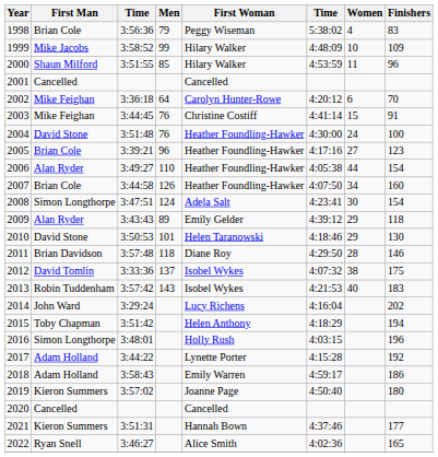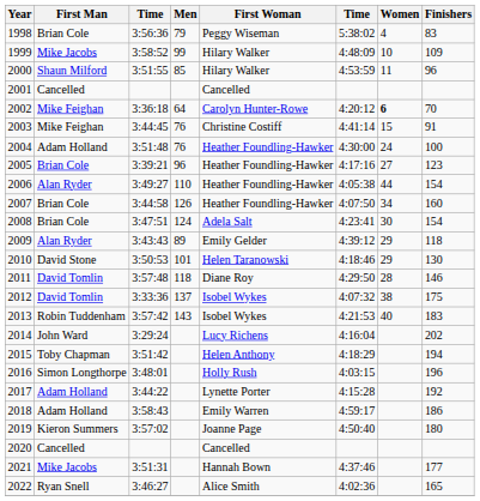 <table class="wikitable">
 <tr>
 <th>Year</th>
 <th>First Man</th>
 <th>Time</th>
 <th>Men</th>
 <th>First Woman</th>
 <th>Time</th>
 <th>Women</th>
 <th>Finishers</th>
 </tr>
 <tr>
 <td>1998</td>
 <td>Brian Cole</td>
 <td>3:56:36</td>
 <td>79</td>
 <td>Peggy Wiseman</td>
 <td>5:38:02</td>
 <td>4</td>
 <td>83</td>
 </tr>
 <tr>
 <td>1999</td>
 <td><a href='#'>Mike Jacobs</a></td>
 <td>3:58:52</td>
 <td>99</td>
 <td>Hilary Walker</td>
 <td>4:48:09</td>
 <td>10</td>
 <td>109</td>
 </tr>
 <tr>
 <td>2000</td>
 <td><a href='#'>Shaun Milford</a></td>
 <td>3:51:55</td>
 <td>85</td>
 <td>Hilary Walker</td>
 <td>4:53:59</td>
 <td>11</td>
 <td>96</td>
 </tr>
 <tr>
 <td>2001</td>
 <td>Cancelled</td>
 <td></td>
 <td></td>
 <td>Cancelled</td>
 <td></td>
 <td></td>
 <td></td>
 </tr>
 <tr>
 <td>2002</td>
 <td><a href='#'>Mike Feighan</a></td>
 <td>3:36:18</td>
 <td>64</td>
 <td><a href='#'>Carolyn Hunter-Rowe</a></td>
 <td>4:20:12</td>
-<td>6</td>
+<td><strong>6</strong></td>
 <td>70</td>
 </tr>
 <tr>
 <td>2003</td>
 <td>Mike Feighan</td>
 <td>3:44:45</td>
 <td>76</td>
 <td>Christine Costiff</td>
 <td>4:41:14</td>
 <td>15</td>
 <td>91</td>
 </tr>
 <tr>
 <td>2004</td>
-<td><a href='#'>David Stone</a></td>
+<td>Adam Holland</td>
 <td>3:51:48</td>
 <td>76</td>
 <td><a href='#'>Heather Foundling-Hawker</a></td>
 <td>4:30:00</td>
 <td>24</td>
 <td>100</td>
 </tr>
 <tr>
 <td>2005</td>
 <td><a href='#'>Brian Cole</a></td>
 <td>3:39:21</td>
 <td>96</td>
 <td>Heather Foundling-Hawker</td>
 <td>4:17:16</td>
 <td>27</td>
 <td>123</td>
 </tr>
 <tr>
 <td>2006</td>
 <td><a href='#'>Alan Ryder</a></td>
 <td>3:49:27</td>
 <td>110</td>
 <td>Heather Foundling-Hawker</td>
 <td>4:05:38</td>
 <td>44</td>
 <td>154</td>
 </tr>
 <tr>
 <td>2007</td>
 <td>Brian Cole</td>
 <td>3:44:58</td>
 <td>126</td>
 <td>Heather Foundling-Hawker</td>
 <td>4:07:50</td>
 <td>34</td>
 <td>160</td>
 </tr>
 <tr>
 <td>2008</td>
-<td>Simon Longthorpe</td>
+<td>Brian Cole</td>
 <td>3:47:51</td>
 <td>124</td>
 <td><a href='#'>Adela Salt</a></td>
 <td>4:23:41</td>
 <td>30</td>
 <td>154</td>
 </tr>
 <tr>
 <td>2009</td>
 <td><a href='#'>Alan Ryder</a></td>
 <td>3:43:43</td>
 <td>89</td>
 <td>Emily Gelder</td>
 <td>4:39:12</td>
 <td>29</td>
 <td>118</td>
 </tr>
 <tr>
 <td>2010</td>
 <td>David Stone</td>
 <td>3:50:53</td>
 <td>101</td>
 <td><a href='#'>Helen Taranowski</a></td>
 <td>4:18:46</td>
 <td>29</td>
 <td>130</td>
 </tr>
 <tr>
 <td>2011</td>
-<td>Brian Davidson</td>
+<td><a href='#'>David Tomlin</a></td>
 <td>3:57:48</td>
 <td>118</td>
 <td>Diane Roy</td>
 <td>4:29:50</td>
 <td>28</td>
 <td>146</td>
 </tr>
 <tr>
 <td>2012</td>
 <td><a href='#'>David Tomlin</a></td>
 <td>3:33:36</td>
 <td>137</td>
 <td><a href='#'>Isobel Wykes</a></td>
 <td>4:07:32</td>
 <td>38</td>
 <td>175</td>
 </tr>
 <tr>
 <td>2013</td>
 <td>Robin Tuddenham</td>
 <td>3:57:42</td>
 <td>143</td>
 <td>Isobel Wykes</td>
 <td>4:21:53</td>
 <td>40</td>
 <td>183</td>
 </tr>
 <tr>
 <td>2014</td>
 <td>John Ward</td>
 <td>3:29:24</td>
 <td></td>
 <td><a href='#'>Lucy Richens</a></td>
 <td>4:16:04</td>
 <td></td>
 <td>202</td>
 </tr>
 <tr>
 <td>2015</td>
 <td>Toby Chapman</td>
 <td>3:51:42</td>
 <td></td>
 <td><a href='#'>Helen Anthony</a></td>
 <td>4:18:29</td>
 <td></td>
 <td>194</td>
 </tr>
 <tr>
 <td>2016</td>
 <td>Simon Longthorpe</td>
 <td>3:48:01</td>
 <td></td>
 <td><a href='#'>Holly Rush</a></td>
 <td>4:03:15</td>
 <td></td>
 <td>196</td>
 </tr>
 <tr>
 <td>2017</td>
 <td><a href='#'>Adam Holland</a></td>
 <td>3:44:22</td>
 <td></td>
 <td>Lynette Porter</td>
 <td>4:15:28</td>
 <td></td>
 <td>192</td>
 </tr>
 <tr>
 <td>2018</td>
 <td>Adam Holland</td>
 <td>3:58:43</td>
 <td></td>
 <td>Emily Warren</td>
 <td>4:59:17</td>
 <td></td>
 <td>186</td>
 </tr>
 <tr>
 <td>2019</td>
 <td>Kieron Summers</td>
 <td>3:57:02</td>
 <td></td>
 <td>Joanne Page</td>
 <td>4:50:40</td>
 <td></td>
 <td>180</td>
 </tr>
 <tr>
 <td>2020</td>
 <td>Cancelled</td>
 <td></td>
 <td></td>
 <td>Cancelled</td>
 <td></td>
 <td></td>
 <td></td>
 </tr>
 <tr>
 <td>2021</td>
-<td>Kieron Summers</td>
+<td><a href='#'>Mike Jacobs</a></td>
 <td>3:51:31</td>
 <td></td>
 <td>Hannah Bown</td>
 <td>4:37:46</td>
 <td></td>
 <td>177</td>
 </tr>
 <tr>
 <td>2022</td>
 <td>Ryan Snell</td>
 <td>3:46:27</td>
 <td></td>
 <td>Alice Smith</td>
 <td>4:02:36</td>
 <td></td>
 <td>165</td>
 </tr>
 <tr>
 </tr>
 </table>
